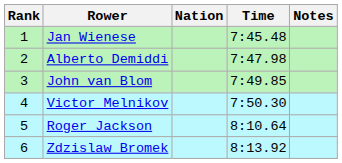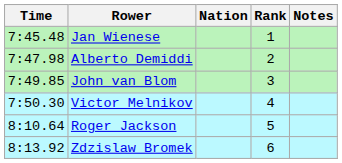 <table class="wikitable sortable" style="text-align:center">
 <tr>
-<th>Rank</th>
+<th>Time</th>
 <th>Rower</th>
 <th>Nation</th>
-<th>Time</th>
+<th>Rank</th>
 <th>Notes</th>
 </tr>
 <tr bgcolor=bbf3bb>
-<td>1</td>
+<td>7:45.48</td>
 <td align=left><a href='#'>Jan Wienese</a></td>
 <td align=left></td>
-<td>7:45.48</td>
+<td>1</td>
 <td></td>
 </tr>
 <tr bgcolor=bbf3bb>
-<td>2</td>
+<td>7:47.98</td>
 <td align=left><a href='#'>Alberto Demiddi</a></td>
 <td align=left></td>
-<td>7:47.98</td>
+<td>2</td>
 <td></td>
 </tr>
 <tr bgcolor=bbf3bb>
-<td>3</td>
+<td>7:49.85</td>
 <td align=left><a href='#'>John van Blom</a></td>
 <td align=left></td>
-<td>7:49.85</td>
+<td>3</td>
 <td></td>
 </tr>
 <tr bgcolor=bbf9ff>
-<td>4</td>
+<td>7:50.30</td>
 <td align=left><a href='#'>Victor Melnikov</a></td>
 <td align=left></td>
-<td>7:50.30</td>
+<td>4</td>
 <td></td>
 </tr>
 <tr bgcolor=bbf9ff>
-<td>5</td>
+<td>8:10.64</td>
 <td align=left><a href='#'>Roger Jackson</a></td>
 <td align=left></td>
-<td>8:10.64</td>
+<td>5</td>
 <td></td>
 </tr>
 <tr bgcolor=bbf9ff>
-<td>6</td>
+<td>8:13.92</td>
 <td align=left><a href='#'>Zdzislaw Bromek</a></td>
 <td align=left></td>
-<td>8:13.92</td>
+<td>6</td>
 <td></td>
 </tr>
 </table>
